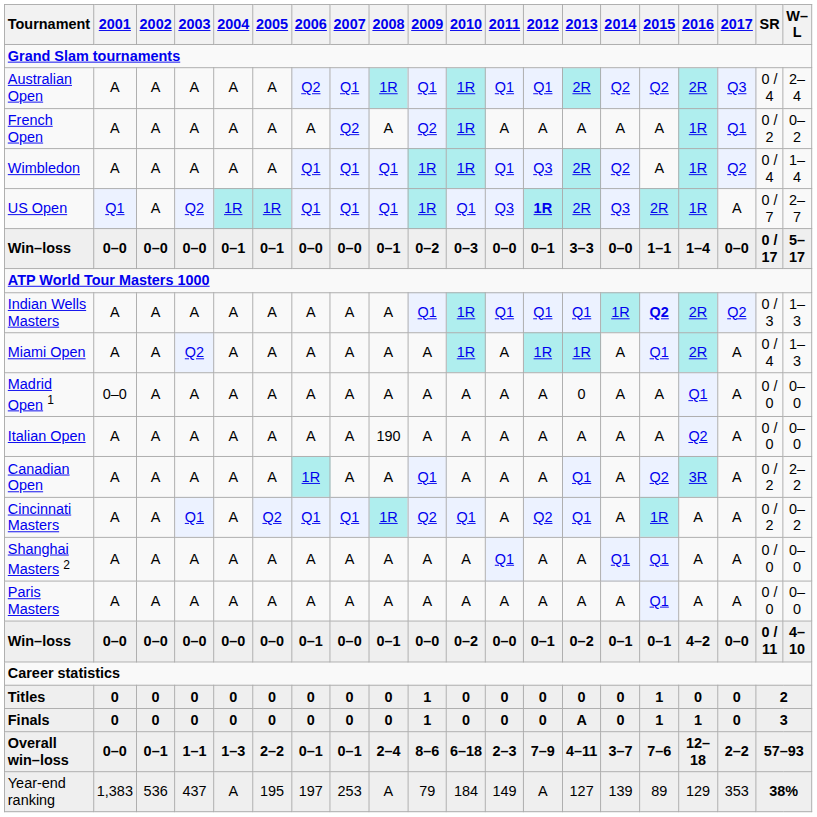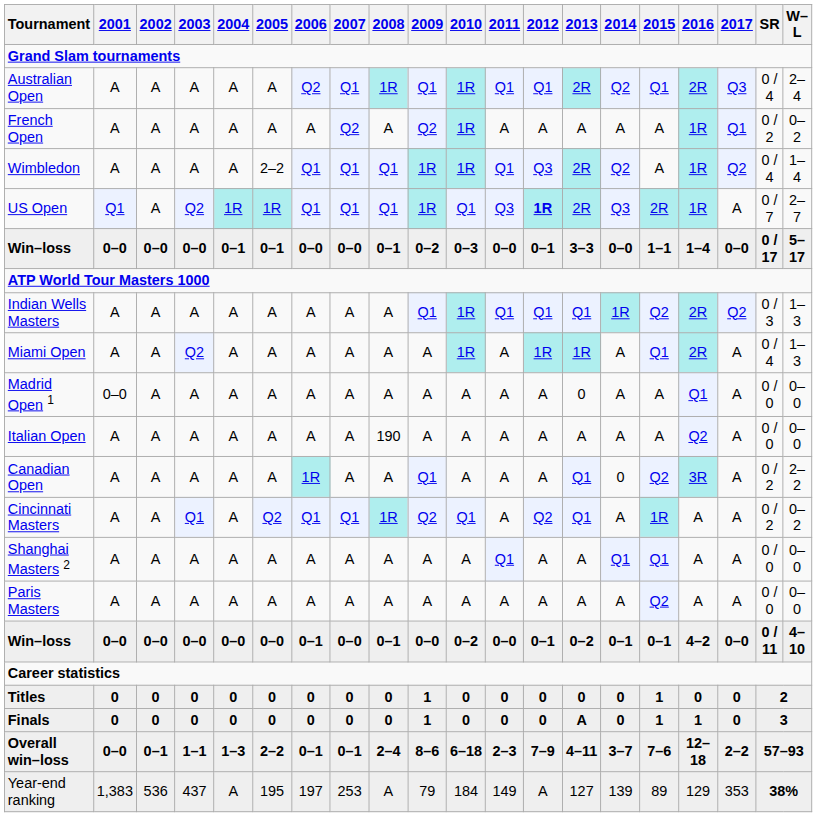 <table class=wikitable style=text-align:center;font-size:97%>
 <tr>
 <th>Tournament</th>
 <th><a href='#'>2001</a></th>
 <th><a href='#'>2002</a></th>
 <th><a href='#'>2003</a></th>
 <th><a href='#'>2004</a></th>
 <th><a href='#'>2005</a></th>
 <th><a href='#'>2006</a></th>
 <th><a href='#'>2007</a></th>
 <th><a href='#'>2008</a></th>
 <th><a href='#'>2009</a></th>
 <th><a href='#'>2010</a></th>
 <th><a href='#'>2011</a></th>
 <th><a href='#'>2012</a></th>
 <th><a href='#'>2013</a></th>
 <th><a href='#'>2014</a></th>
 <th><a href='#'>2015</a></th>
 <th><a href='#'>2016</a></th>
 <th><a href='#'>2017</a></th>
 <th>SR</th>
 <th width=38>W–L</th>
 </tr>
 <tr>
 <td colspan="20" style="text-align:left;"><strong><a href='#'>Grand Slam tournaments</a></strong></td>
 </tr>
 <tr>
 <td align=left><a href='#'>Australian Open</a></td>
 <td>A</td>
 <td>A</td>
 <td>A</td>
 <td>A</td>
 <td>A</td>
 <td bgcolor=ecf2ff><a href='#'>Q2</a></td>
 <td bgcolor=ecf2ff><a href='#'>Q1</a></td>
 <td bgcolor=afeeee><a href='#'>1R</a></td>
 <td bgcolor=ecf2ff><a href='#'>Q1</a></td>
 <td bgcolor=afeeee><a href='#'>1R</a></td>
 <td bgcolor=ecf2ff><a href='#'>Q1</a></td>
 <td bgcolor=ecf2ff><a href='#'>Q1</a></td>
 <td bgcolor=afeeee><a href='#'>2R</a></td>
 <td bgcolor=ecf2ff><a href='#'>Q2</a></td>
-<td bgcolor=ecf2ff><a href='#'>Q2</a></td>
+<td bgcolor=ecf2ff><a href='#'>Q1</a></td>
 <td bgcolor=afeeee><a href='#'>2R</a></td>
 <td bgcolor=ecf2ff><a href='#'>Q3</a></td>
 <td>0 / 4</td>
 <td>2–4</td>
 </tr>
 <tr>
 <td align=left><a href='#'>French Open</a></td>
 <td>A</td>
 <td>A</td>
 <td>A</td>
 <td>A</td>
 <td>A</td>
 <td>A</td>
 <td bgcolor=ecf2ff><a href='#'>Q2</a></td>
 <td>A</td>
 <td bgcolor=ecf2ff><a href='#'>Q2</a></td>
 <td bgcolor=afeeee><a href='#'>1R</a></td>
 <td>A</td>
 <td>A</td>
 <td>A</td>
 <td>A</td>
 <td>A</td>
 <td bgcolor=afeeee><a href='#'>1R</a></td>
 <td bgcolor=ecf2ff><a href='#'>Q1</a></td>
 <td>0 / 2</td>
 <td>0–2</td>
 </tr>
 <tr>
 <td align=left><a href='#'>Wimbledon</a></td>
 <td>A</td>
 <td>A</td>
 <td>A</td>
 <td>A</td>
-<td>A</td>
+<td>2–2</td>
 <td bgcolor=ecf2ff><a href='#'>Q1</a></td>
 <td bgcolor=ecf2ff><a href='#'>Q1</a></td>
 <td bgcolor=ecf2ff><a href='#'>Q1</a></td>
 <td bgcolor=afeeee><a href='#'>1R</a></td>
 <td bgcolor=afeeee><a href='#'>1R</a></td>
 <td bgcolor=ecf2ff><a href='#'>Q1</a></td>
 <td bgcolor=ecf2ff><a href='#'>Q3</a></td>
 <td bgcolor=afeeee><a href='#'>2R</a></td>
 <td bgcolor=ecf2ff><a href='#'>Q2</a></td>
 <td>A</td>
 <td bgcolor=afeeee><a href='#'>1R</a></td>
 <td bgcolor=ecf2ff><a href='#'>Q2</a></td>
 <td>0 / 4</td>
 <td>1–4</td>
 </tr>
 <tr>
 <td align=left><a href='#'>US Open</a></td>
 <td bgcolor=ecf2ff><a href='#'>Q1</a></td>
 <td>A</td>
 <td bgcolor=ecf2ff><a href='#'>Q2</a></td>
 <td bgcolor=afeeee><a href='#'>1R</a></td>
 <td bgcolor=afeeee><a href='#'>1R</a></td>
 <td bgcolor=ecf2ff><a href='#'>Q1</a></td>
 <td bgcolor=ecf2ff><a href='#'>Q1</a></td>
 <td bgcolor=ecf2ff><a href='#'>Q1</a></td>
 <td bgcolor=afeeee><a href='#'>1R</a></td>
 <td bgcolor=ecf2ff><a href='#'>Q1</a></td>
 <td bgcolor=ecf2ff><a href='#'>Q3</a></td>
 <td bgcolor=afeeee><strong><a href='#'>1R</a></strong></td>
 <td bgcolor=afeeee><a href='#'>2R</a></td>
 <td bgcolor=ecf2ff><a href='#'>Q3</a></td>
 <td bgcolor=afeeee><a href='#'>2R</a></td>
 <td bgcolor=afeeee><a href='#'>1R</a></td>
 <td>A</td>
 <td>0 / 7</td>
 <td>2–7</td>
 </tr>
 <tr style="font-weight:bold; background:#efefef;">
 <td style=text-align:left>Win–loss</td>
 <td>0–0</td>
 <td>0–0</td>
 <td>0–0</td>
 <td>0–1</td>
 <td>0–1</td>
 <td>0–0</td>
 <td>0–0</td>
 <td>0–1</td>
 <td>0–2</td>
 <td>0–3</td>
 <td>0–0</td>
 <td>0–1</td>
 <td>3–3</td>
 <td>0–0</td>
 <td>1–1</td>
 <td>1–4</td>
 <td>0–0</td>
 <td>0 / 17</td>
 <td>5–17</td>
 </tr>
 <tr>
 <td colspan="20" align="left"><strong><a href='#'>ATP World Tour Masters 1000</a></strong></td>
 </tr>
 <tr>
 <td align=left><a href='#'>Indian Wells Masters</a></td>
 <td>A</td>
 <td>A</td>
 <td>A</td>
 <td>A</td>
 <td>A</td>
 <td>A</td>
 <td>A</td>
 <td>A</td>
 <td bgcolor=ecf2ff><a href='#'>Q1</a></td>
 <td bgcolor=afeeee><a href='#'>1R</a></td>
 <td bgcolor=ecf2ff><a href='#'>Q1</a></td>
 <td bgcolor=ecf2ff><a href='#'>Q1</a></td>
 <td bgcolor=ecf2ff><a href='#'>Q1</a></td>
 <td bgcolor=afeeee><a href='#'>1R</a></td>
-<td bgcolor=ecf2ff><strong><a href='#'>Q2</a></strong></td>
+<td bgcolor=ecf2ff><a href='#'>Q2</a></td>
 <td bgcolor=afeeee><a href='#'>2R</a></td>
 <td bgcolor=ecf2ff><a href='#'>Q2</a></td>
 <td>0 / 3</td>
 <td>1–3</td>
 </tr>
 <tr>
 <td align=left><a href='#'>Miami Open</a></td>
 <td>A</td>
 <td>A</td>
 <td bgcolor=ecf2ff><a href='#'>Q2</a></td>
 <td>A</td>
 <td>A</td>
 <td>A</td>
 <td>A</td>
 <td>A</td>
 <td>A</td>
 <td bgcolor=afeeee><a href='#'>1R</a></td>
 <td>A</td>
 <td bgcolor=afeeee><a href='#'>1R</a></td>
 <td bgcolor=afeeee><a href='#'>1R</a></td>
 <td>A</td>
 <td bgcolor=ecf2ff><a href='#'>Q1</a></td>
 <td bgcolor=afeeee><a href='#'>2R</a></td>
 <td>A</td>
 <td>0 / 4</td>
 <td>1–3</td>
 </tr>
 <tr>
 <td align=left><a href='#'>Madrid Open</a> <sup>1</sup></td>
 <td>0–0</td>
 <td>A</td>
 <td>A</td>
 <td>A</td>
 <td>A</td>
 <td>A</td>
 <td>A</td>
 <td>A</td>
 <td>A</td>
 <td>A</td>
 <td>A</td>
 <td>A</td>
 <td>0</td>
 <td>A</td>
 <td>A</td>
 <td bgcolor=ecf2ff><a href='#'>Q1</a></td>
 <td>A</td>
 <td>0 / 0</td>
 <td>0–0</td>
 </tr>
 <tr>
 <td align=left><a href='#'>Italian Open</a></td>
 <td>A</td>
 <td>A</td>
 <td>A</td>
 <td>A</td>
 <td>A</td>
 <td>A</td>
 <td>A</td>
 <td>190</td>
 <td>A</td>
 <td>A</td>
 <td>A</td>
 <td>A</td>
 <td>A</td>
 <td>A</td>
 <td>A</td>
 <td bgcolor=ecf2ff><a href='#'>Q2</a></td>
 <td>A</td>
 <td>0 / 0</td>
 <td>0–0</td>
 </tr>
 <tr>
 <td align=left><a href='#'>Canadian Open</a></td>
 <td>A</td>
 <td>A</td>
 <td>A</td>
 <td>A</td>
 <td>A</td>
 <td bgcolor=afeeee><a href='#'>1R</a></td>
 <td>A</td>
 <td>A</td>
 <td bgcolor=ecf2ff><a href='#'>Q1</a></td>
 <td>A</td>
 <td>A</td>
 <td>A</td>
 <td bgcolor=ecf2ff><a href='#'>Q1</a></td>
-<td>A</td>
+<td>0</td>
 <td bgcolor=ecf2ff><a href='#'>Q2</a></td>
 <td bgcolor=afeeee><a href='#'>3R</a></td>
 <td>A</td>
 <td>0 / 2</td>
 <td>2–2</td>
 </tr>
 <tr>
 <td align=left><a href='#'>Cincinnati Masters</a></td>
 <td>A</td>
 <td>A</td>
 <td bgcolor=ecf2ff><a href='#'>Q1</a></td>
 <td>A</td>
 <td bgcolor=ecf2ff><a href='#'>Q2</a></td>
 <td bgcolor=ecf2ff><a href='#'>Q1</a></td>
 <td bgcolor=ecf2ff><a href='#'>Q1</a></td>
 <td bgcolor=afeeee><a href='#'>1R</a></td>
 <td bgcolor=ecf2ff><a href='#'>Q2</a></td>
 <td bgcolor=ecf2ff><a href='#'>Q1</a></td>
 <td>A</td>
 <td bgcolor=ecf2ff><a href='#'>Q2</a></td>
 <td bgcolor=ecf2ff><a href='#'>Q1</a></td>
 <td>A</td>
 <td bgcolor=afeeee><a href='#'>1R</a></td>
 <td>A</td>
 <td>A</td>
 <td>0 / 2</td>
 <td>0–2</td>
 </tr>
 <tr>
 <td align=left><a href='#'>Shanghai Masters</a> <sup>2</sup></td>
 <td>A</td>
 <td>A</td>
 <td>A</td>
 <td>A</td>
 <td>A</td>
 <td>A</td>
 <td>A</td>
 <td>A</td>
 <td>A</td>
 <td>A</td>
 <td bgcolor=ecf2ff><a href='#'>Q1</a></td>
 <td>A</td>
 <td>A</td>
 <td bgcolor=ecf2ff><a href='#'>Q1</a></td>
 <td bgcolor=ecf2ff><a href='#'>Q1</a></td>
 <td>A</td>
 <td>A</td>
 <td>0 / 0</td>
 <td>0–0</td>
 </tr>
 <tr>
 <td align=left><a href='#'>Paris Masters</a></td>
 <td>A</td>
 <td>A</td>
 <td>A</td>
 <td>A</td>
 <td>A</td>
 <td>A</td>
 <td>A</td>
 <td>A</td>
 <td>A</td>
 <td>A</td>
 <td>A</td>
 <td>A</td>
 <td>A</td>
 <td>A</td>
-<td bgcolor=ecf2ff><a href='#'>Q1</a></td>
+<td bgcolor=ecf2ff><a href='#'>Q2</a></td>
 <td>A</td>
 <td>A</td>
 <td>0 / 0</td>
 <td>0–0</td>
 </tr>
 <tr style="font-weight:bold; background:#efefef;">
 <td style=text-align:left>Win–loss</td>
 <td>0–0</td>
 <td>0–0</td>
 <td>0–0</td>
 <td>0–0</td>
 <td>0–0</td>
 <td>0–1</td>
 <td>0–0</td>
 <td>0–1</td>
 <td>0–0</td>
 <td>0–2</td>
 <td>0–0</td>
 <td>0–1</td>
 <td>0–2</td>
 <td>0–1</td>
 <td>0–1</td>
 <td>4–2</td>
 <td>0–0</td>
 <td>0 / 11</td>
 <td>4–10</td>
 </tr>
 <tr>
 <td colspan="20" style="text-align:left;"><strong>Career statistics</strong></td>
 </tr>
 <tr style="font-weight:bold; background:#efefef;">
 <td style=text-align:left>Titles</td>
 <td>0</td>
 <td>0</td>
 <td>0</td>
 <td>0</td>
 <td>0</td>
 <td>0</td>
 <td>0</td>
 <td>0</td>
 <td>1</td>
 <td>0</td>
 <td>0</td>
 <td>0</td>
 <td>0</td>
 <td>0</td>
 <td>1</td>
 <td>0</td>
 <td>0</td>
 <td colspan=2>2</td>
 </tr>
 <tr style="font-weight:bold; background:#efefef;">
 <td style=text-align:left>Finals</td>
 <td>0</td>
 <td>0</td>
 <td>0</td>
 <td>0</td>
 <td>0</td>
 <td>0</td>
 <td>0</td>
 <td>0</td>
 <td>1</td>
 <td>0</td>
 <td>0</td>
 <td>0</td>
 <td>A</td>
 <td>0</td>
 <td>1</td>
 <td>1</td>
 <td>0</td>
 <td colspan=2>3</td>
 </tr>
 <tr style="font-weight:bold; background:#efefef;">
 <td style=text-align:left>Overall win–loss</td>
 <td>0–0</td>
 <td>0–1</td>
 <td>1–1</td>
 <td>1–3</td>
 <td>2–2</td>
 <td>0–1</td>
 <td>0–1</td>
 <td>2–4</td>
 <td>8–6</td>
 <td>6–18</td>
 <td>2–3</td>
 <td>7–9</td>
 <td>4–11</td>
 <td>3–7</td>
 <td>7–6</td>
 <td>12–18</td>
 <td>2–2</td>
 <td colspan="2">57–93</td>
 </tr>
 <tr style="background:#efefef;">
 <td align=left>Year-end ranking</td>
 <td>1,383</td>
 <td>536</td>
 <td>437</td>
 <td>A</td>
 <td>195</td>
 <td>197</td>
 <td>253</td>
 <td>A</td>
 <td>79</td>
 <td>184</td>
 <td>149</td>
 <td>A</td>
 <td>127</td>
 <td>139</td>
 <td>89</td>
 <td>129</td>
 <td>353</td>
 <td colspan=2><strong>38%</strong></td>
 </tr>
 </table>
